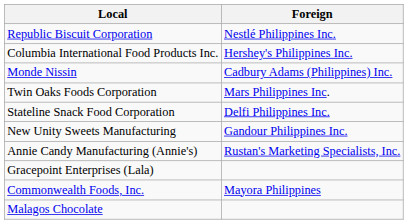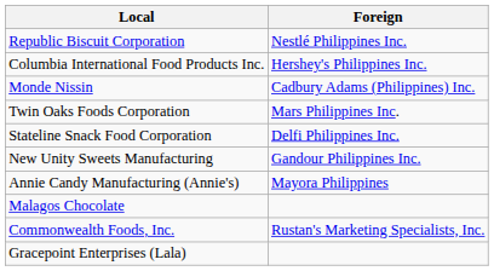 <table class="wikitable">
 <tr>
 <th>Local</th>
 <th>Foreign</th>
 </tr>
 <tr>
 <td><a href='#'>Republic Biscuit Corporation</a></td>
 <td><a href='#'>Nestlé Philippines Inc.</a></td>
 </tr>
 <tr>
 <td>Columbia International Food Products Inc.</td>
 <td><a href='#'>Hershey's Philippines Inc.</a></td>
 </tr>
 <tr>
 <td><a href='#'>Monde Nissin</a></td>
 <td><a href='#'>Cadbury Adams (Philippines) Inc.</a></td>
 </tr>
 <tr>
 <td>Twin Oaks Foods Corporation</td>
 <td><a href='#'>Mars Philippines Inc</a>.</td>
 </tr>
 <tr>
 <td>Stateline Snack Food Corporation</td>
 <td><a href='#'>Delfi Philippines Inc.</a></td>
 </tr>
 <tr>
 <td>New Unity Sweets Manufacturing</td>
 <td><a href='#'>Gandour Philippines Inc.</a></td>
 </tr>
 <tr>
 <td>Annie Candy Manufacturing (Annie's)</td>
+<td><a href='#'>Mayora Philippines</a></td>
+</tr>
+<tr>
+<td><a href='#'>Malagos Chocolate</a></td>
+<td></td>
+</tr>
+<tr>
+<td><a href='#'>Commonwealth Foods, Inc.</a></td>
 <td><a href='#'>Rustan's Marketing Specialists, Inc.</a></td>
 </tr>
 <tr>
 <td>Gracepoint Enterprises (Lala)</td>
 <td></td>
 </tr>
-<tr>
-<td><a href='#'>Commonwealth Foods, Inc.</a></td>
-<td><a href='#'>Mayora Philippines</a></td>
-</tr>
-<tr>
-<td><a href='#'>Malagos Chocolate</a></td>
-<td></td>
-</tr>
 </table>
